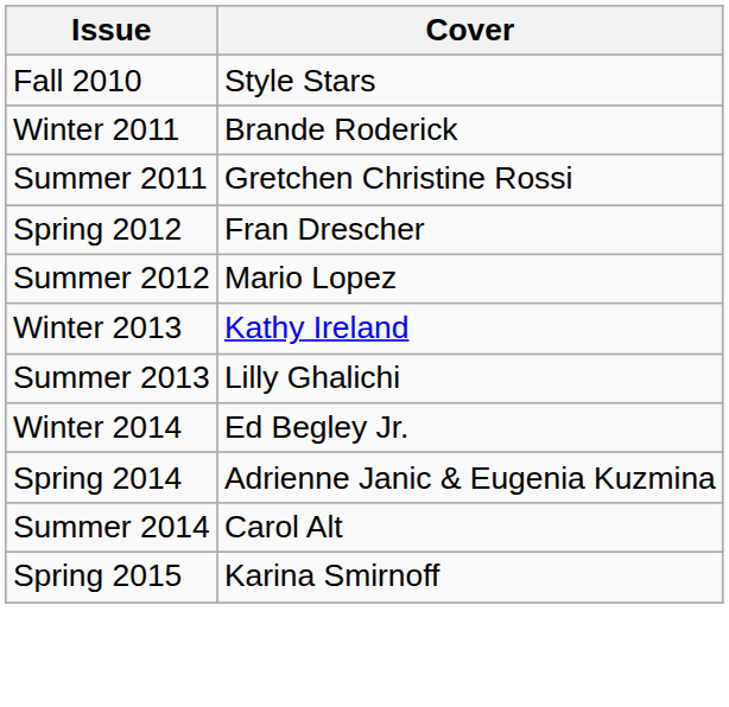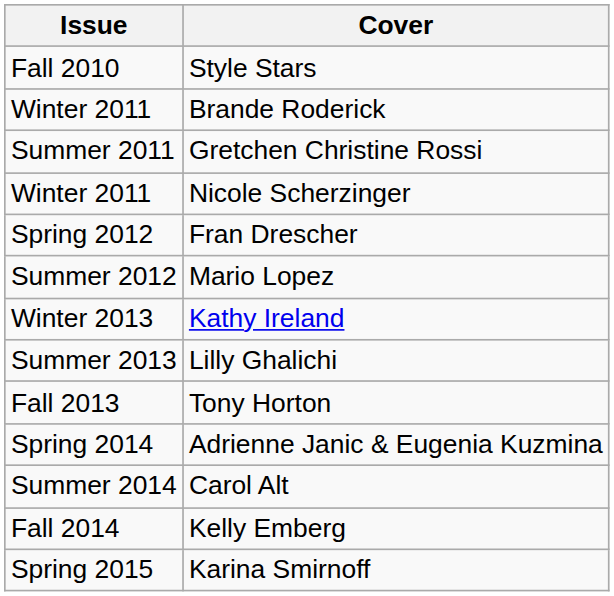 <table class="wikitable">
 <tr>
 <th>Issue</th>
 <th>Cover</th>
 </tr>
 <tr>
 <td>Fall 2010</td>
 <td>Style Stars</td>
 </tr>
 <tr>
 <td>Winter 2011</td>
 <td>Brande Roderick</td>
 </tr>
 <tr>
 <td>Summer 2011</td>
 <td>Gretchen Christine Rossi</td>
 </tr>
 <tr>
+<td>Winter 2011</td>
+<td>Nicole Scherzinger</td>
+</tr>
+<tr>
 <td>Spring 2012</td>
 <td>Fran Drescher</td>
 </tr>
 <tr>
 <td>Summer 2012</td>
 <td>Mario Lopez</td>
 </tr>
 <tr>
 <td>Winter 2013</td>
 <td><a href='#'>Kathy Ireland</a></td>
 </tr>
 <tr>
 <td>Summer 2013</td>
 <td>Lilly Ghalichi</td>
 </tr>
 <tr>
-<td>Winter 2014</td>
-<td>Ed Begley Jr.</td>
+<td>Fall 2013</td>
+<td>Tony Horton</td>
 </tr>
 <tr>
 <td>Spring 2014</td>
 <td>Adrienne Janic & Eugenia Kuzmina</td>
 </tr>
 <tr>
 <td>Summer 2014</td>
 <td>Carol Alt</td>
 </tr>
 <tr>
+<td>Fall 2014</td>
+<td>Kelly Emberg</td>
+</tr>
+<tr>
 <td>Spring 2015</td>
 <td>Karina Smirnoff</td>
 </tr>
 </table>
